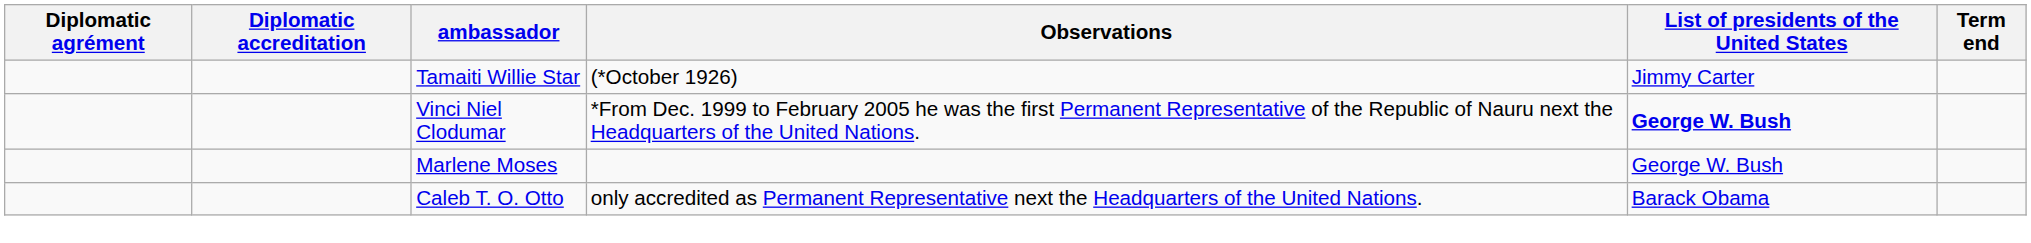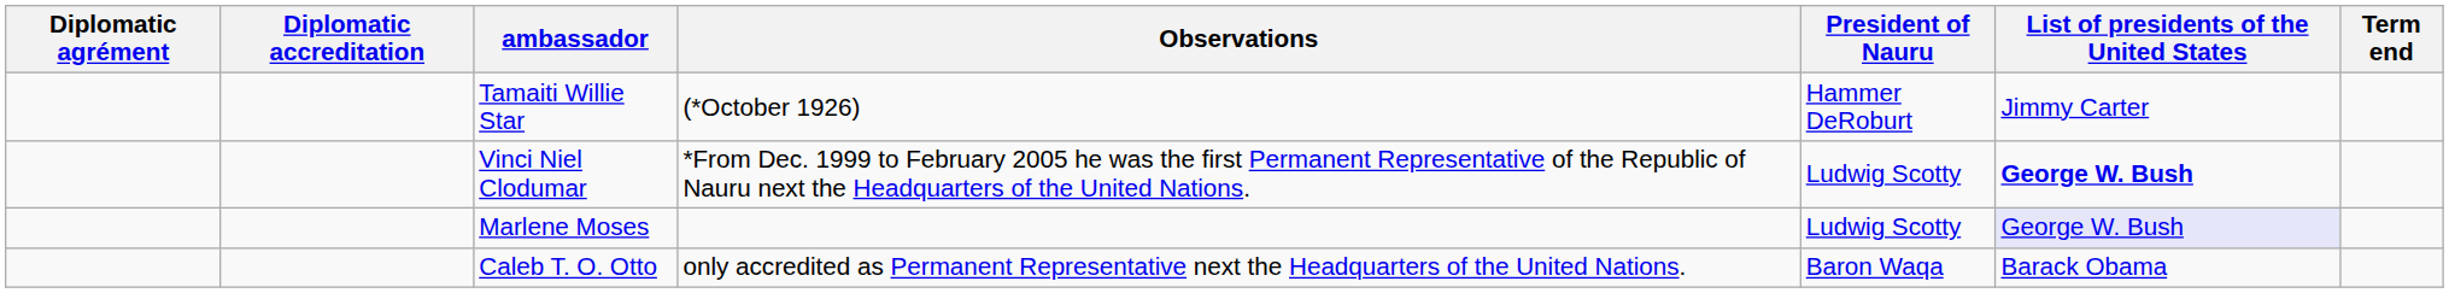 <table class="wikitable sortable">
 <tr>
 <th>Diplomatic <a href='#'>agrément</a></th>
 <th><a href='#'>Diplomatic accreditation</a></th>
 <th><a href='#'>ambassador</a></th>
 <th>Observations</th>
+<th><a href='#'>President of Nauru</a></th>
 <th><a href='#'>List of presidents of the United States</a></th>
 <th>Term end</th>
 </tr>
 <tr>
 <td></td>
 <td></td>
 <td><a href='#'>Tamaiti Willie Star</a></td>
 <td>(*October 1926)</td>
+<td><a href='#'>Hammer DeRoburt</a></td>
 <td><a href='#'>Jimmy Carter</a></td>
 <td></td>
 </tr>
 <tr>
 <td></td>
 <td></td>
 <td><a href='#'>Vinci Niel Clodumar</a></td>
 <td>*From Dec. 1999 to February 2005 he was the first <a href='#'>Permanent Representative</a> of the Republic of Nauru next the <a href='#'>Headquarters of the United Nations</a>.</td>
+<td><a href='#'>Ludwig Scotty</a></td>
 <td><strong><a href='#'>George W. Bush</a></strong></td>
 <td></td>
 </tr>
 <tr>
 <td></td>
 <td></td>
 <td><a href='#'>Marlene Moses</a></td>
 <td></td>
-<td><a href='#'>George W. Bush</a></td>
+<td><a href='#'>Ludwig Scotty</a></td>
+<td style="background: lavender;"><a href='#'>George W. Bush</a></td>
 <td></td>
 </tr>
 <tr>
 <td></td>
 <td></td>
 <td><a href='#'>Caleb T. O. Otto</a></td>
 <td>only accredited as <a href='#'>Permanent Representative</a> next the <a href='#'>Headquarters of the United Nations</a>.</td>
+<td><a href='#'>Baron Waqa</a></td>
 <td><a href='#'>Barack Obama</a></td>
 <td></td>
 </tr>
 </table>
